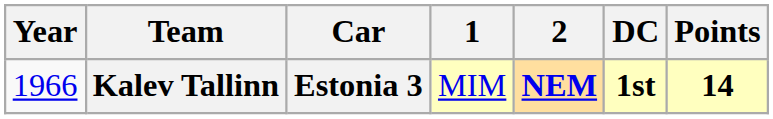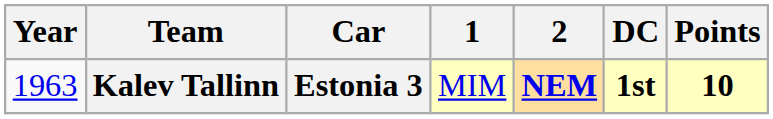 <table class="wikitable" style="text-align:center; font-size:90%">
 <tr>
 <th>Year</th>
 <th>Team</th>
 <th>Car</th>
 <th>1</th>
 <th>2</th>
 <th>DC</th>
 <th>Points</th>
 </tr>
 <tr>
-<td><a href='#'>1966</a></td>
+<td><a href='#'>1963</a></td>
 <th>Kalev Tallinn</th>
 <th>Estonia 3</th>
 <td style="background:#FFFFBF;"><a href='#'>MIM</a><br></td>
 <td style="background:#FFDF9F;"><strong><a href='#'>NEM</a><br></strong></td>
 <th style="background:#FFFFBF;">1st</th>
-<th style="background:#FFFFBF;">14</th>
+<th style="background:#FFFFBF;">10</th>
 </tr>
 </table>
